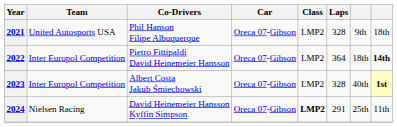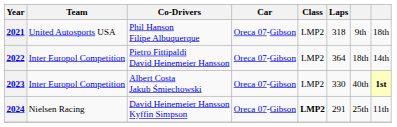 <table class="wikitable" style="text-align:center; font-size:90%">
 <tr>
 <th>Year</th>
 <th>Team</th>
 <th>Co-Drivers</th>
 <th>Car</th>
 <th>Class</th>
 <th>Laps</th>
 <th></th>
 <th></th>
 </tr>
 <tr>
 <th><a href='#'>2021</a></th>
 <td align="left"nowrap> <a href='#'>United Autosports</a> USA</td>
 <td align="left"nowrap> <a href='#'>Phil Hanson</a><br> <a href='#'>Filipe Albuquerque</a></td>
 <td align="left"nowrap><a href='#'>Oreca 07</a>-<a href='#'>Gibson</a></td>
 <td>LMP2</td>
-<td>328</td>
+<td>318</td>
 <td>9th</td>
 <td>18th</td>
 </tr>
 <tr>
 <th><a href='#'>2022</a></th>
 <td align="left"nowrap> <a href='#'>Inter Europol Competition</a></td>
 <td align="left"nowrap> <a href='#'>Pietro Fittipaldi</a><br> <a href='#'>David Heinemeier Hansson</a></td>
 <td align="left"nowrap><a href='#'>Oreca 07</a>-<a href='#'>Gibson</a></td>
 <td>LMP2</td>
 <td>364</td>
 <td>18th</td>
-<td><strong>14th</strong></td>
+<td>14th</td>
 </tr>
 <tr>
 <th><a href='#'>2023</a></th>
 <td align="left"nowrap> <a href='#'>Inter Europol Competition</a></td>
 <td align="left"nowrap> <a href='#'>Albert Costa</a><br> <a href='#'>Jakub Śmiechowski</a></td>
 <td align="left"nowrap><a href='#'>Oreca 07</a>-<a href='#'>Gibson</a></td>
 <td>LMP2</td>
-<td>328</td>
+<td>330</td>
 <td>40th</td>
 <td style="background:#FFFFBF;"><strong>1st</strong></td>
 </tr>
 <tr>
 <th><a href='#'>2024</a></th>
 <td align="left"nowrap> Nielsen Racing</td>
 <td align="left"nowrap> <a href='#'>David Heinemeier Hansson</a><br> <a href='#'>Kyffin Simpson</a></td>
 <td align="left"nowrap><a href='#'>Oreca 07</a>-<a href='#'>Gibson</a></td>
 <td><strong>LMP2</strong></td>
 <td>291</td>
 <td>25th</td>
 <td>11th</td>
 </tr>
 <tr>
 </tr>
 </table>
